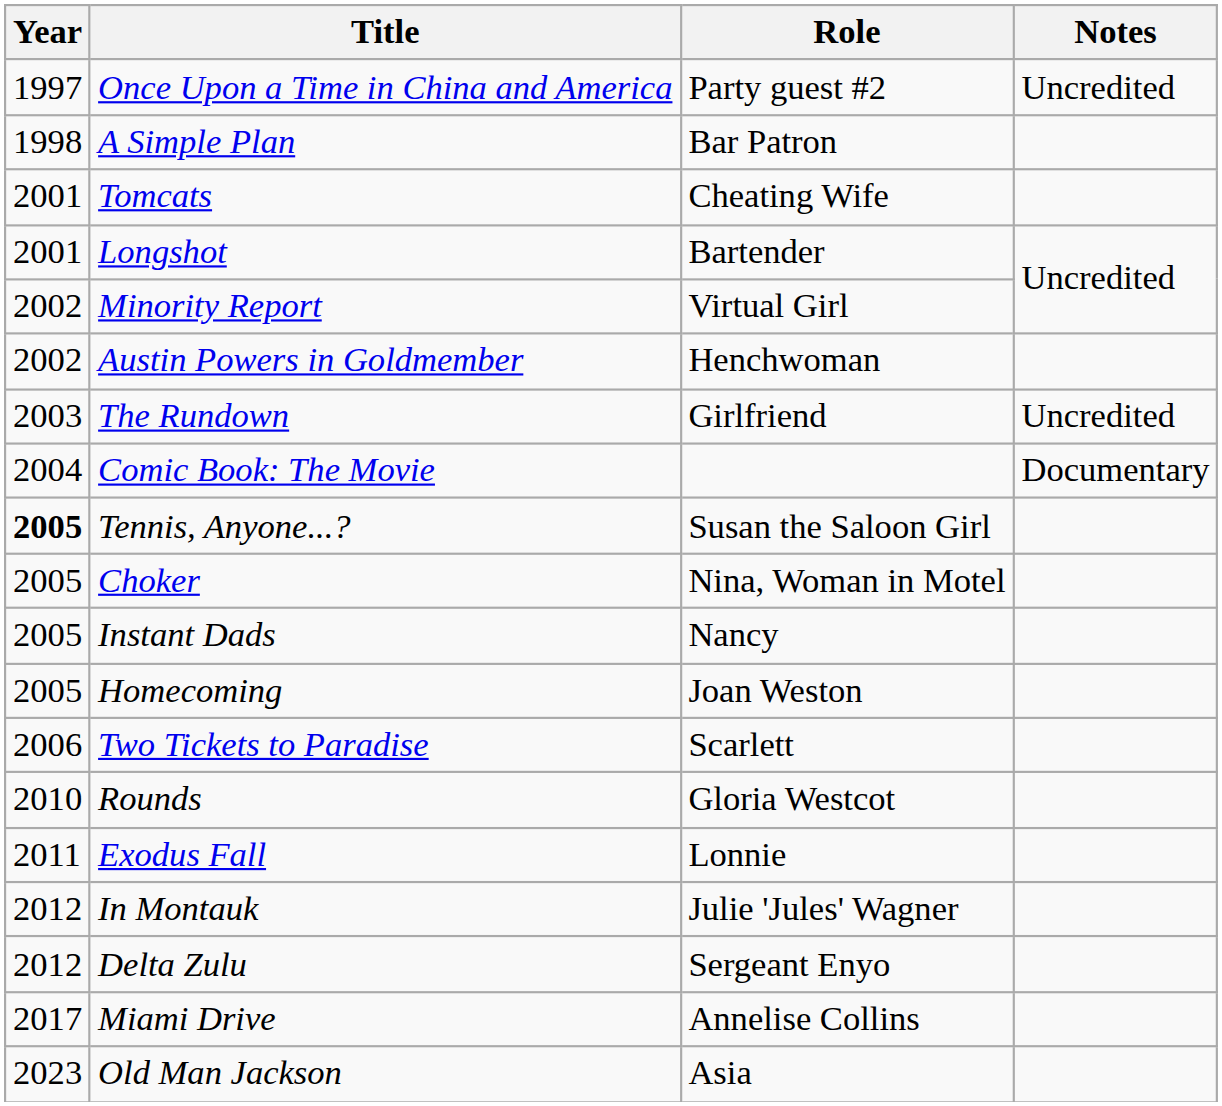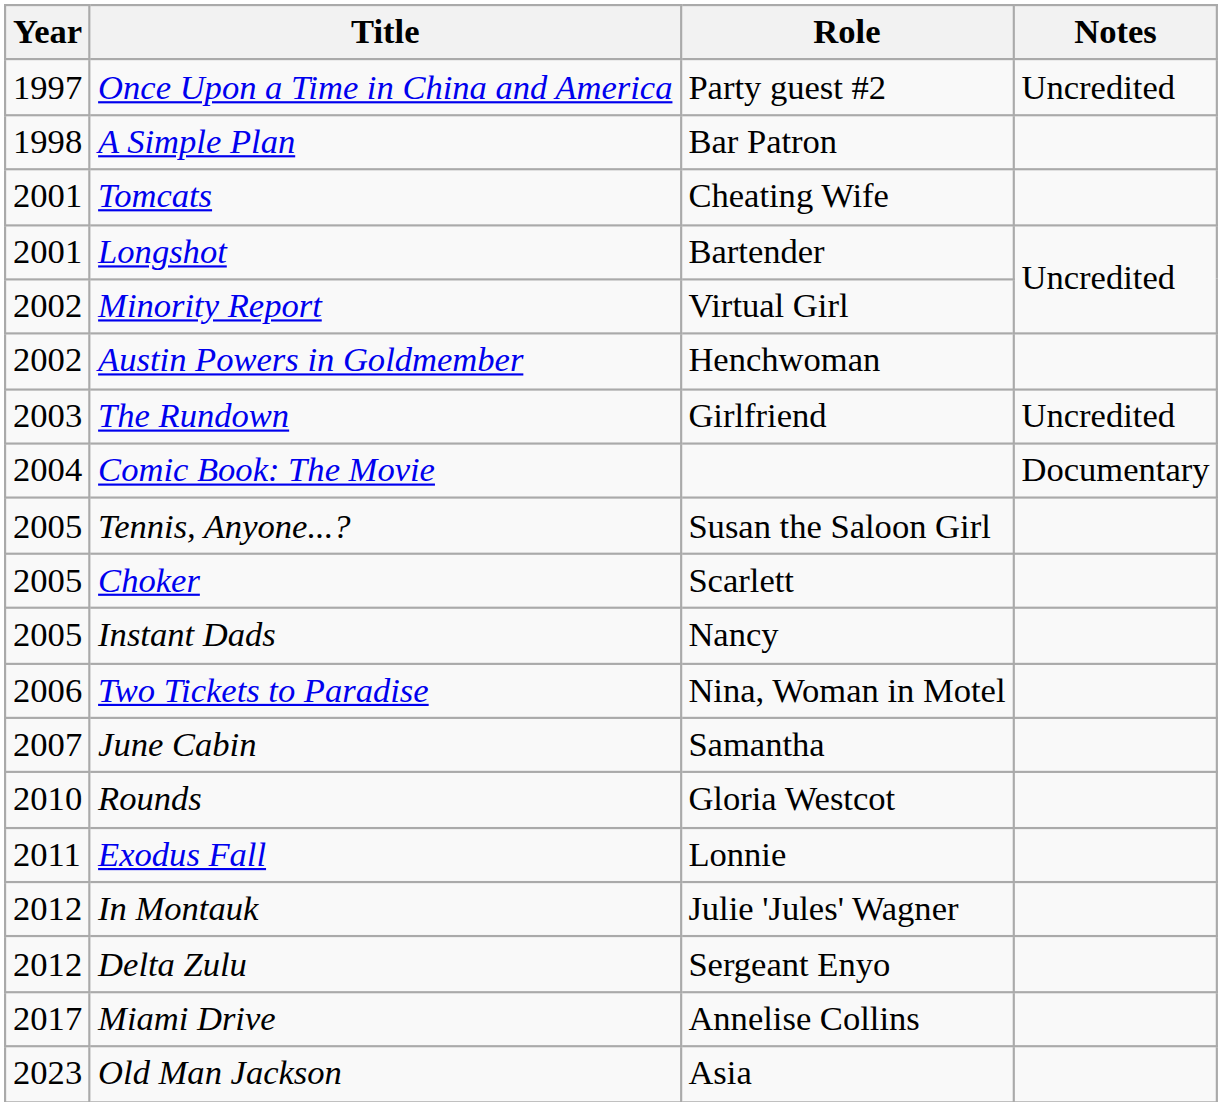 <table class="wikitable sortable">
 <tr>
 <th>Year</th>
 <th>Title</th>
 <th>Role</th>
 <th>Notes</th>
 </tr>
 <tr>
 <td>1997</td>
 <td><em><a href='#'>Once Upon a Time in China and America</a></em></td>
 <td>Party guest #2</td>
 <td>Uncredited</td>
 </tr>
 <tr>
 <td>1998</td>
 <td><a href='#'><em>A Simple Plan</em></a></td>
 <td>Bar Patron</td>
 <td></td>
 </tr>
 <tr>
 <td>2001</td>
 <td><a href='#'><em>Tomcats</em></a></td>
 <td>Cheating Wife</td>
 <td></td>
 </tr>
 <tr>
 <td>2001</td>
 <td><a href='#'><em>Longshot</em></a></td>
 <td>Bartender</td>
 <td rowspan="2">Uncredited</td>
 </tr>
 <tr>
 <td>2002</td>
 <td><a href='#'><em>Minority Report</em></a></td>
 <td>Virtual Girl</td>
 </tr>
 <tr>
 <td>2002</td>
 <td><em><a href='#'>Austin Powers in Goldmember</a></em></td>
 <td>Henchwoman</td>
 <td></td>
 </tr>
 <tr>
 <td>2003</td>
 <td><em><a href='#'>The Rundown</a></em></td>
 <td>Girlfriend</td>
 <td>Uncredited</td>
 </tr>
 <tr>
 <td>2004</td>
 <td><em><a href='#'>Comic Book: The Movie</a></em></td>
 <td></td>
 <td>Documentary</td>
 </tr>
 <tr>
-<td><strong>2005</strong></td>
+<td>2005</td>
 <td><em>Tennis, Anyone...?</em></td>
 <td>Susan the Saloon Girl</td>
 <td></td>
 </tr>
 <tr>
 <td>2005</td>
 <td><a href='#'><em>Choker</em></a></td>
-<td>Nina, Woman in Motel</td>
+<td>Scarlett</td>
 <td></td>
 </tr>
 <tr>
 <td>2005</td>
 <td><em>Instant Dads</em></td>
 <td>Nancy</td>
 <td></td>
 </tr>
 <tr>
-<td>2005</td>
-<td><em>Homecoming</em></td>
-<td>Joan Weston</td>
+<td>2006</td>
+<td><a href='#'><em>Two Tickets to Paradise</em></a></td>
+<td>Nina, Woman in Motel</td>
 <td></td>
 </tr>
 <tr>
-<td>2006</td>
-<td><a href='#'><em>Two Tickets to Paradise</em></a></td>
-<td>Scarlett</td>
+<td>2007</td>
+<td><em>June Cabin</em></td>
+<td>Samantha</td>
 <td></td>
 </tr>
 <tr>
 <td>2010</td>
 <td><em>Rounds</em></td>
 <td>Gloria Westcot</td>
 <td></td>
 </tr>
 <tr>
 <td>2011</td>
 <td><em><a href='#'>Exodus Fall</a></em></td>
 <td>Lonnie</td>
 <td></td>
 </tr>
 <tr>
 <td>2012</td>
 <td><em>In Montauk</em></td>
 <td>Julie 'Jules' Wagner</td>
 <td></td>
 </tr>
 <tr>
 <td>2012</td>
 <td><em>Delta Zulu</em></td>
 <td>Sergeant Enyo</td>
 <td></td>
 </tr>
 <tr>
 <td>2017</td>
 <td><em>Miami Drive</em></td>
 <td>Annelise Collins</td>
 <td></td>
 </tr>
 <tr>
 <td>2023</td>
 <td><em>Old Man Jackson</em></td>
 <td>Asia</td>
 <td></td>
 </tr>
 </table>
